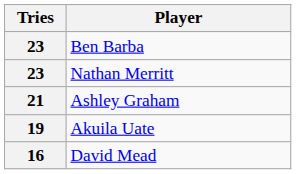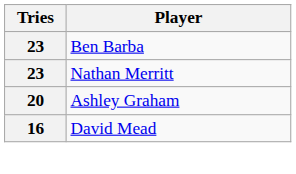 <table class="wikitable" style="text-align:left;">
 <tr>
 <th width=50>Tries</th>
 <th width=200>Player</th>
 </tr>
 <tr>
 <th>23</th>
 <td> <a href='#'>Ben Barba</a></td>
 </tr>
 <tr>
 <th>23</th>
 <td> <a href='#'>Nathan Merritt</a></td>
 </tr>
 <tr>
-<th>21</th>
+<th>20</th>
 <td> <a href='#'>Ashley Graham</a></td>
-</tr>
-<tr>
-<th>19</th>
-<td> <a href='#'>Akuila Uate</a></td>
 </tr>
 <tr>
 <th>16</th>
 <td> <a href='#'>David Mead</a></td>
 </tr>
 </table>
